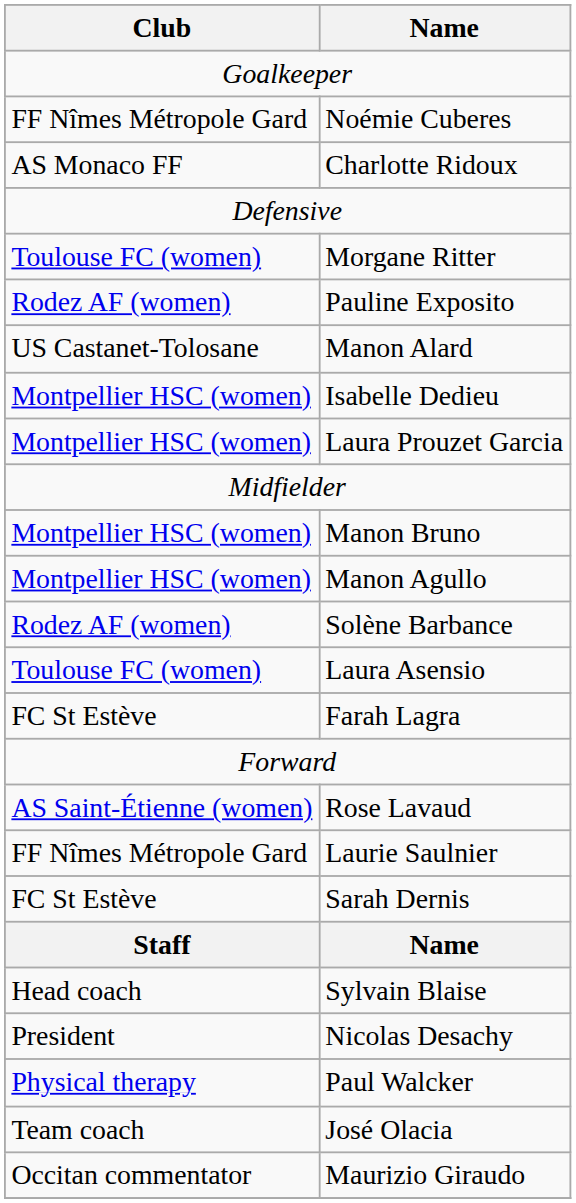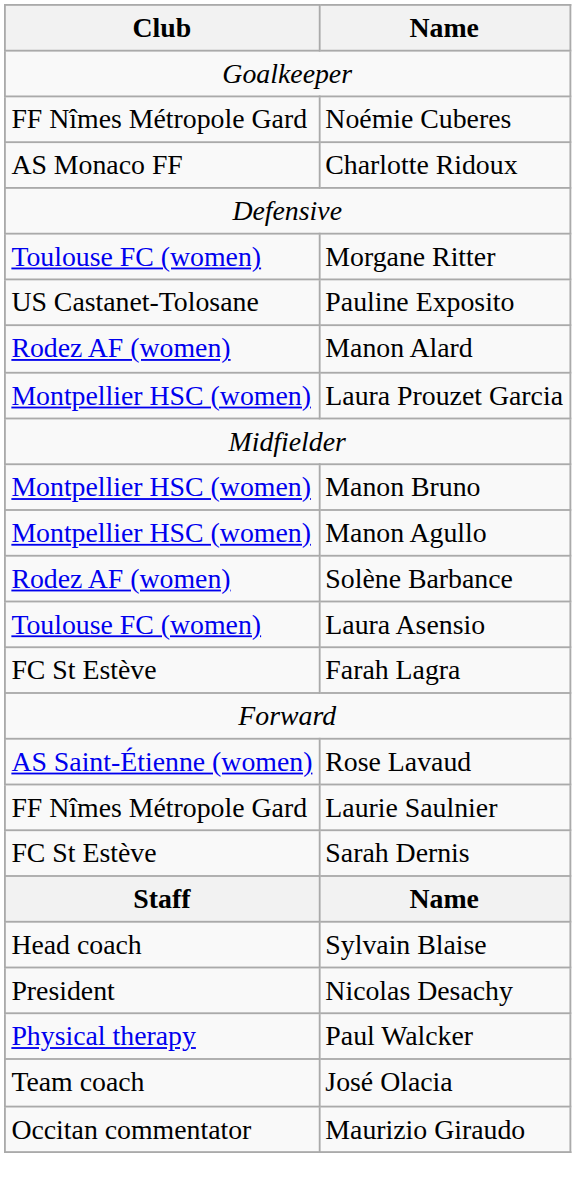 <table class="wikitable" style="text-align:left;font-size:95%;" cellpadding="0">
 <tr>
 <th>Club</th>
 <th>Name</th>
 </tr>
 <tr>
 <td align="center" colspan=2><em>Goalkeeper</em></td>
 </tr>
 <tr>
 <td>FF Nîmes Métropole Gard</td>
 <td>Noémie Cuberes</td>
 </tr>
 <tr>
 <td>AS Monaco FF</td>
 <td>Charlotte Ridoux</td>
 </tr>
 <tr>
 <td align="center" colspan=2><em>Defensive</em></td>
 </tr>
 <tr>
 <td><a href='#'>Toulouse FC (women)</a></td>
 <td>Morgane Ritter</td>
 </tr>
 <tr>
-<td> <a href='#'>Rodez AF (women)</a></td>
+<td> US Castanet-Tolosane</td>
 <td>Pauline Exposito</td>
 </tr>
 <tr>
-<td> US Castanet-Tolosane</td>
+<td> <a href='#'>Rodez AF (women)</a></td>
 <td>Manon Alard</td>
-</tr>
-<tr>
-<td> <a href='#'>Montpellier HSC (women)</a></td>
-<td>Isabelle Dedieu</td>
 </tr>
 <tr>
 <td> <a href='#'>Montpellier HSC (women)</a></td>
 <td>Laura Prouzet Garcia</td>
 </tr>
 <tr>
 <td align="center" colspan=2><em>Midfielder</em></td>
 </tr>
 <tr>
 <td> <a href='#'>Montpellier HSC (women)</a></td>
 <td>Manon Bruno</td>
 </tr>
 <tr>
 <td> <a href='#'>Montpellier HSC (women)</a></td>
 <td>Manon Agullo</td>
 </tr>
 <tr>
 <td> <a href='#'>Rodez AF (women)</a></td>
 <td>Solène Barbance</td>
 </tr>
 <tr>
 <td><a href='#'>Toulouse FC (women)</a></td>
 <td>Laura Asensio</td>
 </tr>
 <tr>
 <td> FC St Estève</td>
 <td>Farah Lagra</td>
 </tr>
 <tr>
 <td align="center" colspan=2><em>Forward</em></td>
 </tr>
 <tr>
 <td><a href='#'>AS Saint-Étienne (women)</a></td>
 <td>Rose Lavaud</td>
 </tr>
 <tr>
 <td>FF Nîmes Métropole Gard</td>
 <td>Laurie Saulnier</td>
 </tr>
 <tr>
 <td> FC St Estève</td>
 <td>Sarah Dernis</td>
 </tr>
 <tr>
 <th>Staff</th>
 <th>Name</th>
 </tr>
 <tr>
 <td>Head coach</td>
 <td>Sylvain Blaise</td>
 </tr>
 <tr>
 <td>President</td>
 <td>Nicolas Desachy</td>
 </tr>
 <tr>
 <td><a href='#'>Physical therapy</a></td>
 <td>Paul Walcker</td>
 </tr>
 <tr>
 <td>Team coach</td>
 <td>José Olacia</td>
 </tr>
 <tr>
 <td>Occitan commentator</td>
 <td>Maurizio Giraudo</td>
 </tr>
 <tr>
 </tr>
 </table>
